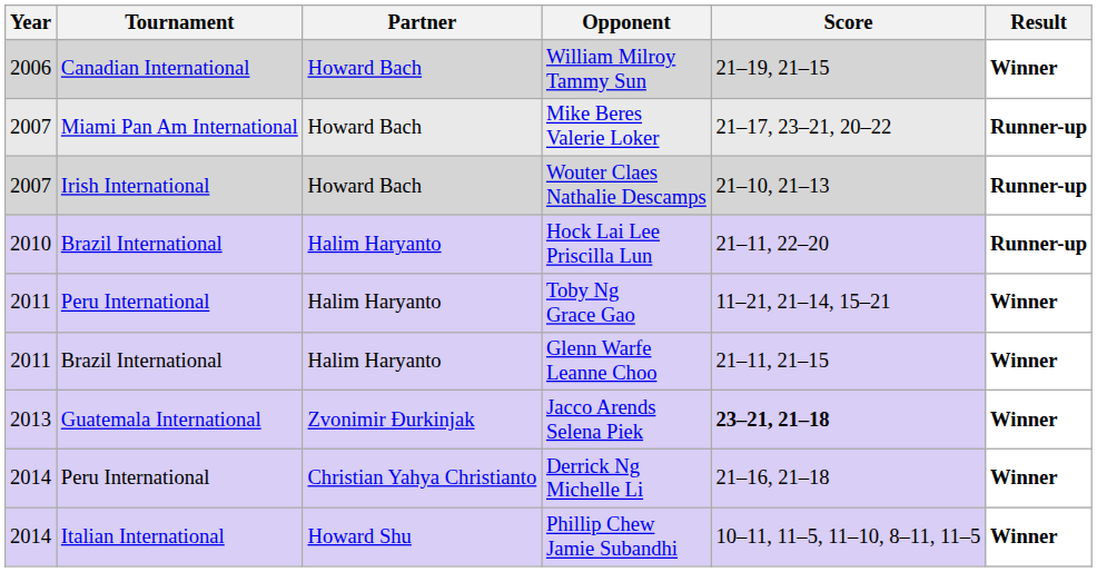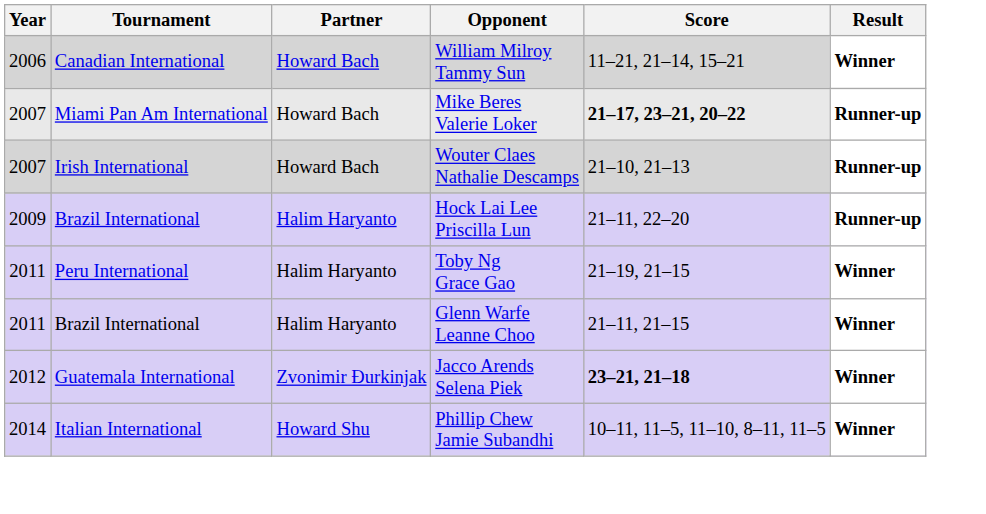 <table class="sortable wikitable" style="font-size: 90%;">
 <tr>
 <th>Year</th>
 <th>Tournament</th>
 <th>Partner</th>
 <th>Opponent</th>
 <th>Score</th>
 <th>Result</th>
 </tr>
 <tr style="background:#D5D5D5">
 <td align="center">2006</td>
 <td align="left"><a href='#'>Canadian International</a></td>
 <td align="left"> <a href='#'>Howard Bach</a></td>
 <td align="left"> <a href='#'>William Milroy</a> <br>  <a href='#'>Tammy Sun</a></td>
-<td align="left">21–19, 21–15</td>
+<td align="left">11–21, 21–14, 15–21</td>
 <td style="text-align:left; background:white"> <strong>Winner</strong></td>
 </tr>
 <tr style="background:#E9E9E9">
 <td align="center">2007</td>
 <td align="left"><a href='#'>Miami Pan Am International</a></td>
 <td align="left"> Howard Bach</td>
 <td align="left"> <a href='#'>Mike Beres</a> <br>  <a href='#'>Valerie Loker</a></td>
-<td align="left">21–17, 23–21, 20–22</td>
+<td align="left"><strong>21–17, 23–21, 20–22</strong></td>
 <td style="text-align:left; background:white"> <strong>Runner-up</strong></td>
 </tr>
 <tr style="background:#D5D5D5">
 <td align="center">2007</td>
 <td align="left"><a href='#'>Irish International</a></td>
 <td align="left"> Howard Bach</td>
 <td align="left"> <a href='#'>Wouter Claes</a> <br>  <a href='#'>Nathalie Descamps</a></td>
 <td align="left">21–10, 21–13</td>
 <td style="text-align:left; background:white"> <strong>Runner-up</strong></td>
 </tr>
 <tr style="background:#D8CEF6">
-<td align="center">2010</td>
+<td align="center">2009</td>
 <td align="left"><a href='#'>Brazil International</a></td>
 <td align="left"> <a href='#'>Halim Haryanto</a></td>
 <td align="left"> <a href='#'>Hock Lai Lee</a> <br>  <a href='#'>Priscilla Lun</a></td>
 <td align="left">21–11, 22–20</td>
 <td style="text-align:left; background:white"> <strong>Runner-up</strong></td>
 </tr>
 <tr style="background:#D8CEF6">
 <td align="center">2011</td>
 <td align="left"><a href='#'>Peru International</a></td>
 <td align="left"> Halim Haryanto</td>
 <td align="left"> <a href='#'>Toby Ng</a> <br>  <a href='#'>Grace Gao</a></td>
-<td align="left">11–21, 21–14, 15–21</td>
+<td align="left">21–19, 21–15</td>
 <td style="text-align:left; background:white"> <strong>Winner</strong></td>
 </tr>
 <tr style="background:#D8CEF6">
 <td align="center">2011</td>
 <td align="left">Brazil International</td>
 <td align="left"> Halim Haryanto</td>
 <td align="left"> <a href='#'>Glenn Warfe</a> <br>  <a href='#'>Leanne Choo</a></td>
 <td align="left">21–11, 21–15</td>
 <td style="text-align:left; background:white"> <strong>Winner</strong></td>
 </tr>
 <tr style="background:#D8CEF6">
-<td align="center">2013</td>
+<td align="center">2012</td>
 <td align="left"><a href='#'>Guatemala International</a></td>
 <td align="left"> <a href='#'>Zvonimir Đurkinjak</a></td>
 <td align="left"> <a href='#'>Jacco Arends</a> <br>  <a href='#'>Selena Piek</a></td>
 <td align="left"><strong>23–21, 21–18</strong></td>
-<td style="text-align:left; background:white"> <strong>Winner</strong></td>
-</tr>
-<tr style="background:#D8CEF6">
-<td align="center">2014</td>
-<td align="left">Peru International</td>
-<td align="left"> <a href='#'>Christian Yahya Christianto</a></td>
-<td align="left"> <a href='#'>Derrick Ng</a> <br>  <a href='#'>Michelle Li</a></td>
-<td align="left">21–16, 21–18</td>
 <td style="text-align:left; background:white"> <strong>Winner</strong></td>
 </tr>
 <tr style="background:#D8CEF6">
 <td align="center">2014</td>
 <td align="left"><a href='#'>Italian International</a></td>
 <td align="left"> <a href='#'>Howard Shu</a></td>
 <td align="left"> <a href='#'>Phillip Chew</a> <br>  <a href='#'>Jamie Subandhi</a></td>
 <td align="left">10–11, 11–5, 11–10, 8–11, 11–5</td>
 <td style="text-align:left; background:white"> <strong>Winner</strong></td>
 </tr>
 </table>
